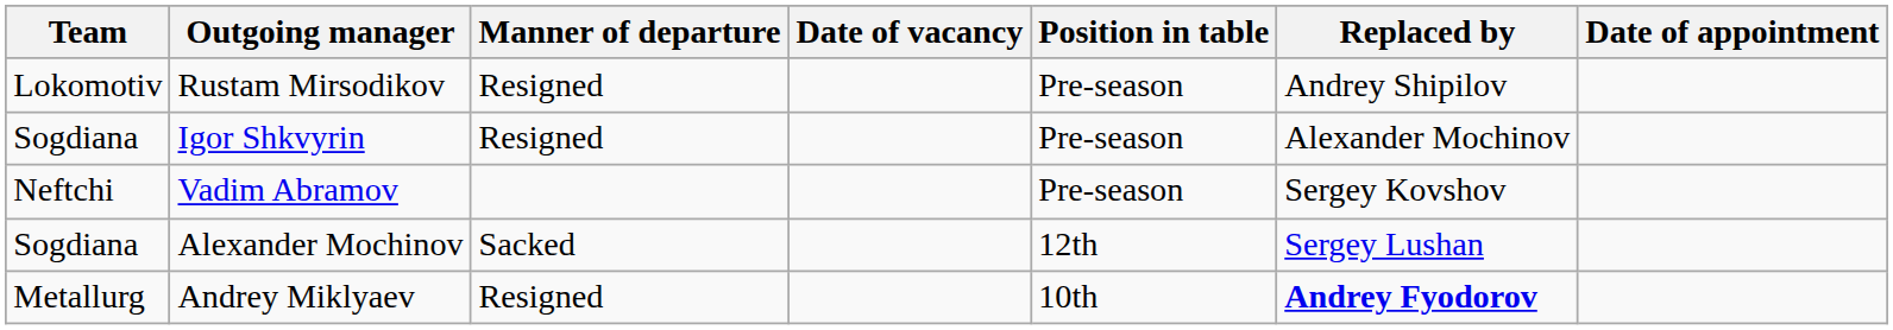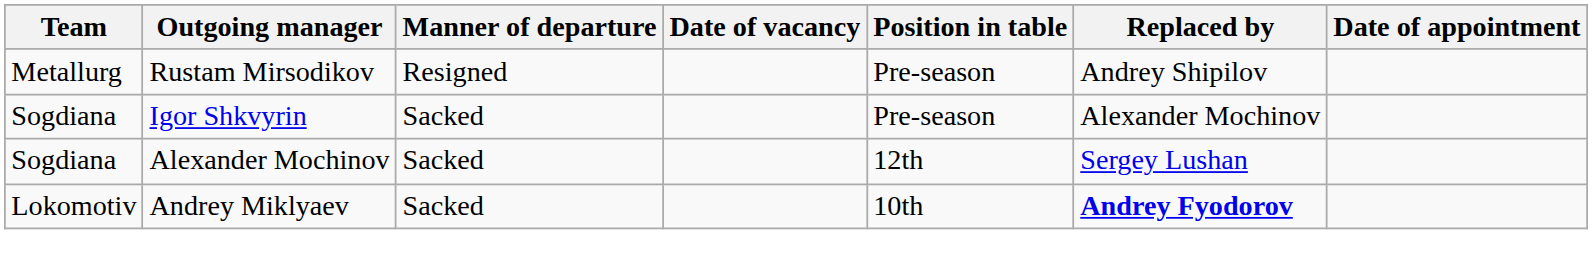 <table class="wikitable sortable">
 <tr>
 <th>Team</th>
 <th>Outgoing manager</th>
 <th>Manner of departure</th>
 <th>Date of vacancy</th>
 <th>Position in table</th>
 <th>Replaced by</th>
 <th>Date of appointment</th>
 </tr>
 <tr>
-<td>Lokomotiv</td>
+<td>Metallurg</td>
 <td> Rustam Mirsodikov</td>
 <td>Resigned</td>
 <td></td>
 <td>Pre-season</td>
 <td> Andrey Shipilov</td>
 <td></td>
 </tr>
 <tr>
 <td>Sogdiana</td>
 <td> <a href='#'>Igor Shkvyrin</a></td>
-<td>Resigned</td>
+<td>Sacked</td>
 <td></td>
 <td>Pre-season</td>
 <td> Alexander Mochinov</td>
-<td></td>
-</tr>
-<tr>
-<td>Neftchi</td>
-<td> <a href='#'>Vadim Abramov</a></td>
-<td></td>
-<td></td>
-<td>Pre-season</td>
-<td> Sergey Kovshov</td>
 <td></td>
 </tr>
 <tr>
 <td>Sogdiana</td>
 <td> Alexander Mochinov</td>
 <td>Sacked</td>
 <td></td>
 <td>12th</td>
 <td> <a href='#'>Sergey Lushan</a></td>
 <td></td>
 </tr>
 <tr>
-<td>Metallurg</td>
+<td>Lokomotiv</td>
 <td> Andrey Miklyaev</td>
-<td>Resigned</td>
+<td>Sacked</td>
 <td></td>
 <td>10th</td>
 <td><strong> <a href='#'>Andrey Fyodorov</a></strong></td>
 <td></td>
 </tr>
 </table>
